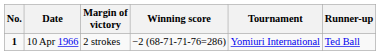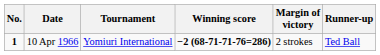 <table class="wikitable" style="font-size:95%;">
 <tr>
 <th>No.</th>
 <th>Date</th>
+<th>Tournament</th>
+<th>Winning score</th>
 <th>Margin of<br>victory</th>
-<th>Winning score</th>
-<th>Tournament</th>
 <th>Runner-up</th>
 </tr>
 <tr>
 <td align=center><strong>1</strong></td>
 <td align=right>10 Apr <a href='#'>1966</a></td>
+<td><a href='#'>Yomiuri International</a></td>
+<td><strong>−2 (68-71-71-76=286)</strong></td>
 <td>2 strokes</td>
-<td>−2 (68-71-71-76=286)</td>
-<td><a href='#'>Yomiuri International</a></td>
 <td> <a href='#'>Ted Ball</a></td>
 </tr>
 </table>
